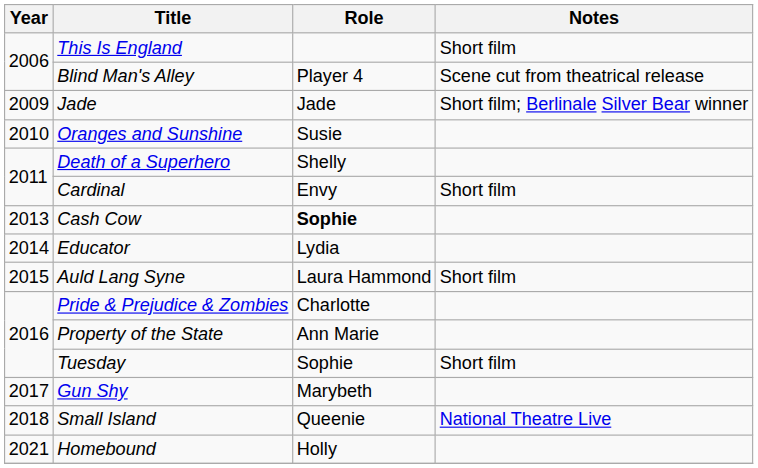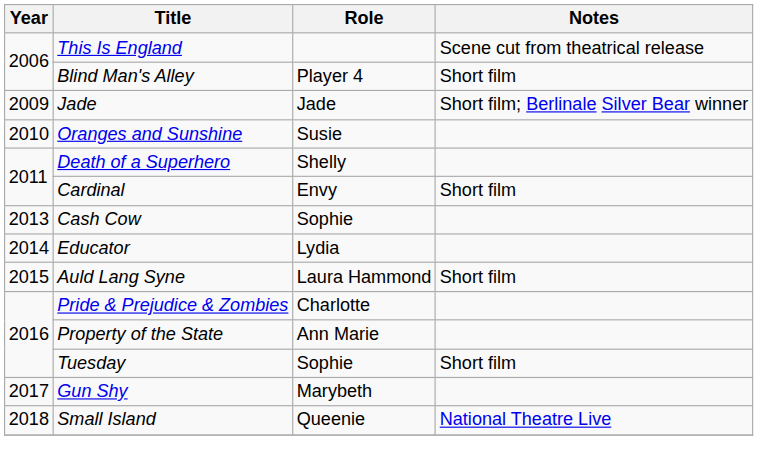 <table class="wikitable sortable">
 <tr>
 <th>Year</th>
 <th>Title</th>
 <th>Role</th>
 <th class="unsortable">Notes</th>
 </tr>
 <tr>
 <td rowspan="2">2006</td>
 <td><em><a href='#'>This Is England</a></em></td>
 <td></td>
-<td>Short film</td>
+<td>Scene cut from theatrical release</td>
 </tr>
 <tr>
 <td><em>Blind Man's Alley</em></td>
 <td>Player 4</td>
-<td>Scene cut from theatrical release</td>
+<td>Short film</td>
 </tr>
 <tr>
 <td>2009</td>
 <td><em>Jade</em></td>
 <td>Jade</td>
 <td>Short film; <a href='#'>Berlinale</a> <a href='#'>Silver Bear</a> winner</td>
 </tr>
 <tr>
 <td>2010</td>
 <td><em><a href='#'>Oranges and Sunshine</a></em></td>
 <td>Susie</td>
 <td></td>
 </tr>
 <tr>
 <td rowspan="2">2011</td>
 <td><em><a href='#'>Death of a Superhero</a></em></td>
 <td>Shelly</td>
 <td></td>
 </tr>
 <tr>
 <td><em>Cardinal</em></td>
 <td>Envy</td>
 <td>Short film</td>
 </tr>
 <tr>
 <td>2013</td>
 <td><em>Cash Cow</em></td>
-<td><strong>Sophie</strong></td>
+<td>Sophie</td>
 <td></td>
 </tr>
 <tr>
 <td>2014</td>
 <td><em>Educator</em></td>
 <td>Lydia</td>
 <td></td>
 </tr>
 <tr>
 <td>2015</td>
 <td><em>Auld Lang Syne</em></td>
 <td>Laura Hammond</td>
 <td>Short film</td>
 </tr>
 <tr>
 <td rowspan="3">2016</td>
 <td><em><a href='#'>Pride & Prejudice & Zombies</a></em></td>
 <td>Charlotte</td>
 <td></td>
 </tr>
 <tr>
 <td><em>Property of the State</em></td>
 <td>Ann Marie</td>
 <td></td>
 </tr>
 <tr>
 <td><em>Tuesday</em></td>
 <td>Sophie</td>
 <td>Short film</td>
 </tr>
 <tr>
 <td>2017</td>
 <td><em><a href='#'>Gun Shy</a></em></td>
 <td>Marybeth</td>
 <td></td>
 </tr>
 <tr>
 <td>2018</td>
 <td><em>Small Island</em></td>
 <td>Queenie</td>
 <td><a href='#'>National Theatre Live</a></td>
 </tr>
 <tr>
-<td>2021</td>
-<td><em>Homebound</em></td>
-<td>Holly</td>
-<td></td>
-</tr>
-<tr>
 </tr>
 </table>
